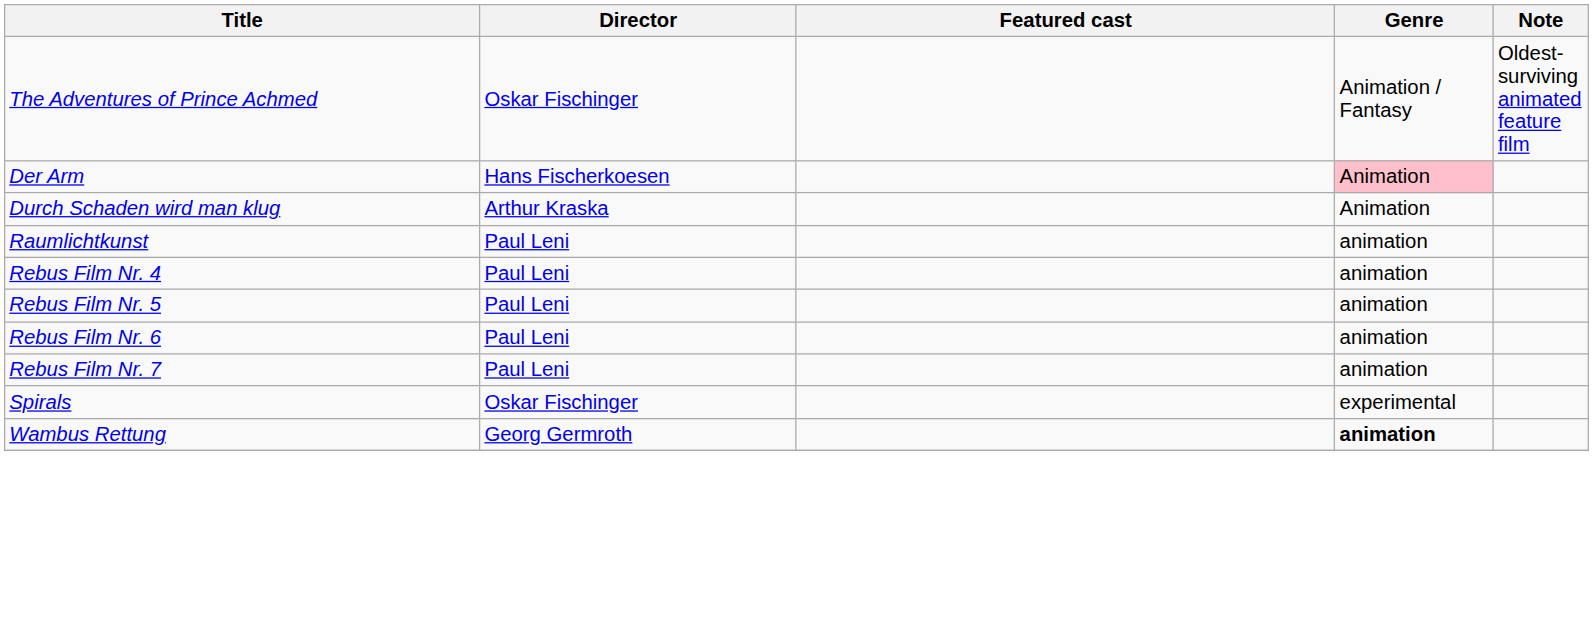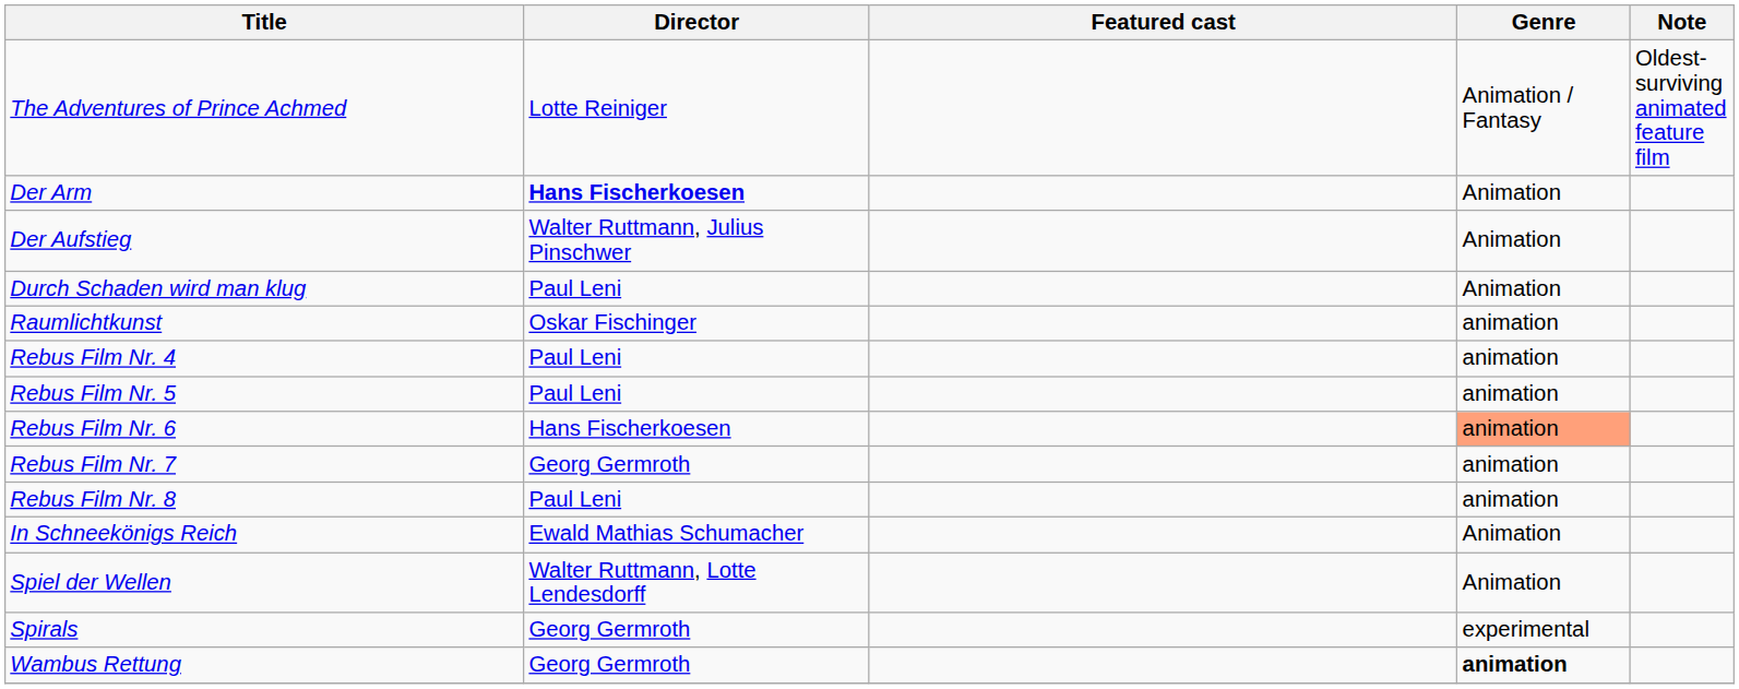 <table class="wikitable">
 <tr>
 <th style="width:30%;">Title</th>
 <th style="width:20%;">Director</th>
 <th style="width:34%;">Featured cast</th>
 <th style="width:10%;">Genre</th>
 <th style="width:10%;">Note</th>
 </tr>
 <tr>
 <td><em><a href='#'>The Adventures of Prince Achmed</a></em></td>
-<td><a href='#'>Oskar Fischinger</a></td>
+<td><a href='#'>Lotte Reiniger</a></td>
 <td></td>
 <td>Animation / Fantasy</td>
 <td>Oldest-surviving <a href='#'>animated</a> <a href='#'>feature film</a> </td>
 </tr>
 <tr>
 <td><em><a href='#'>Der Arm</a> </em></td>
-<td><a href='#'>Hans Fischerkoesen</a></td>
+<td><strong><a href='#'>Hans Fischerkoesen</a></strong></td>
 <td></td>
-<td style="background: pink;">Animation</td>
+<td>Animation</td>
+<td></td>
+</tr>
+<tr>
+<td><em><a href='#'>Der Aufstieg</a> </em></td>
+<td><a href='#'>Walter Ruttmann</a>, <a href='#'>Julius Pinschwer</a></td>
+<td></td>
+<td>Animation</td>
 <td></td>
 </tr>
 <tr>
 <td><em><a href='#'>Durch Schaden wird man klug</a> </em></td>
-<td><a href='#'>Arthur Kraska</a></td>
+<td><a href='#'>Paul Leni</a></td>
 <td></td>
 <td>Animation</td>
 <td></td>
 </tr>
 <tr>
 <td><em><a href='#'>Raumlichtkunst</a></em></td>
-<td><a href='#'>Paul Leni</a></td>
+<td><a href='#'>Oskar Fischinger</a></td>
 <td></td>
 <td>animation</td>
 <td></td>
 </tr>
 <tr>
 <td><em><a href='#'>Rebus Film Nr. 4</a></em></td>
 <td><a href='#'>Paul Leni</a></td>
 <td></td>
 <td>animation</td>
 <td></td>
 </tr>
 <tr>
 <td><em><a href='#'>Rebus Film Nr. 5</a></em></td>
 <td><a href='#'>Paul Leni</a></td>
 <td></td>
 <td>animation</td>
 <td></td>
 </tr>
 <tr>
 <td><em><a href='#'>Rebus Film Nr. 6</a></em></td>
+<td><a href='#'>Hans Fischerkoesen</a></td>
+<td></td>
+<td style="background: lightsalmon;">animation</td>
+<td></td>
+</tr>
+<tr>
+<td><em><a href='#'>Rebus Film Nr. 7</a></em></td>
+<td><a href='#'>Georg Germroth</a></td>
+<td></td>
+<td>animation</td>
+<td></td>
+</tr>
+<tr>
+<td><em><a href='#'>Rebus Film Nr. 8</a></em></td>
 <td><a href='#'>Paul Leni</a></td>
 <td></td>
 <td>animation</td>
 <td></td>
 </tr>
 <tr>
-<td><em><a href='#'>Rebus Film Nr. 7</a></em></td>
-<td><a href='#'>Paul Leni</a></td>
+<td><em><a href='#'>In Schneekönigs Reich</a> </em></td>
+<td><a href='#'>Ewald Mathias Schumacher</a></td>
 <td></td>
-<td>animation</td>
+<td>Animation</td>
+<td></td>
+</tr>
+<tr>
+<td><em><a href='#'>Spiel der Wellen</a> </em></td>
+<td><a href='#'>Walter Ruttmann</a>, <a href='#'>Lotte Lendesdorff</a></td>
+<td></td>
+<td>Animation</td>
 <td></td>
 </tr>
 <tr>
 <td><em><a href='#'>Spirals</a></em></td>
-<td><a href='#'>Oskar Fischinger</a></td>
+<td><a href='#'>Georg Germroth</a></td>
 <td></td>
 <td>experimental</td>
 <td></td>
 </tr>
 <tr>
 <td><em><a href='#'>Wambus Rettung</a></em></td>
 <td><a href='#'>Georg Germroth</a></td>
 <td></td>
 <td><strong>animation</strong></td>
 <td></td>
 </tr>
 <tr>
 </tr>
 </table>
